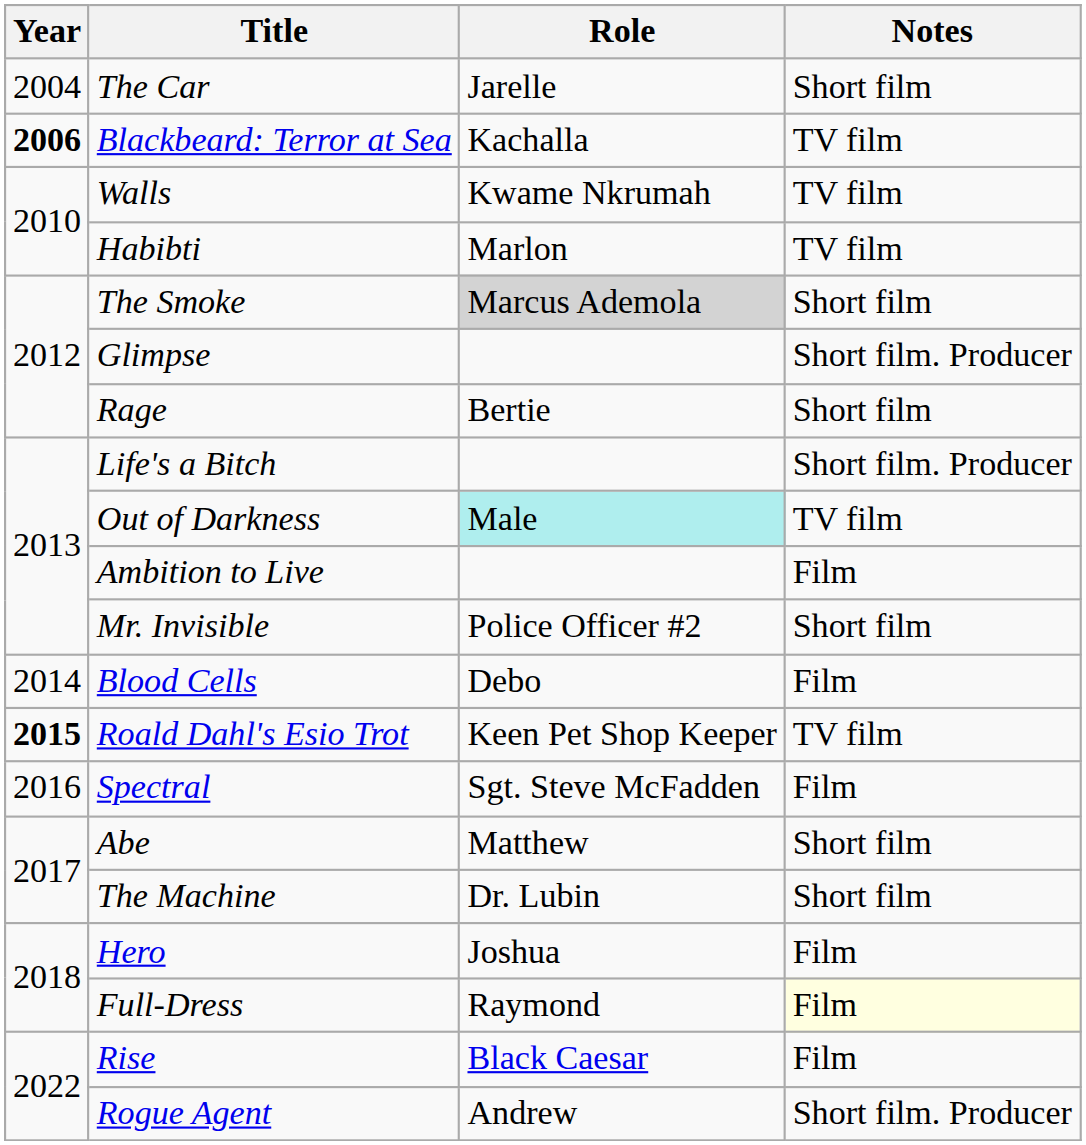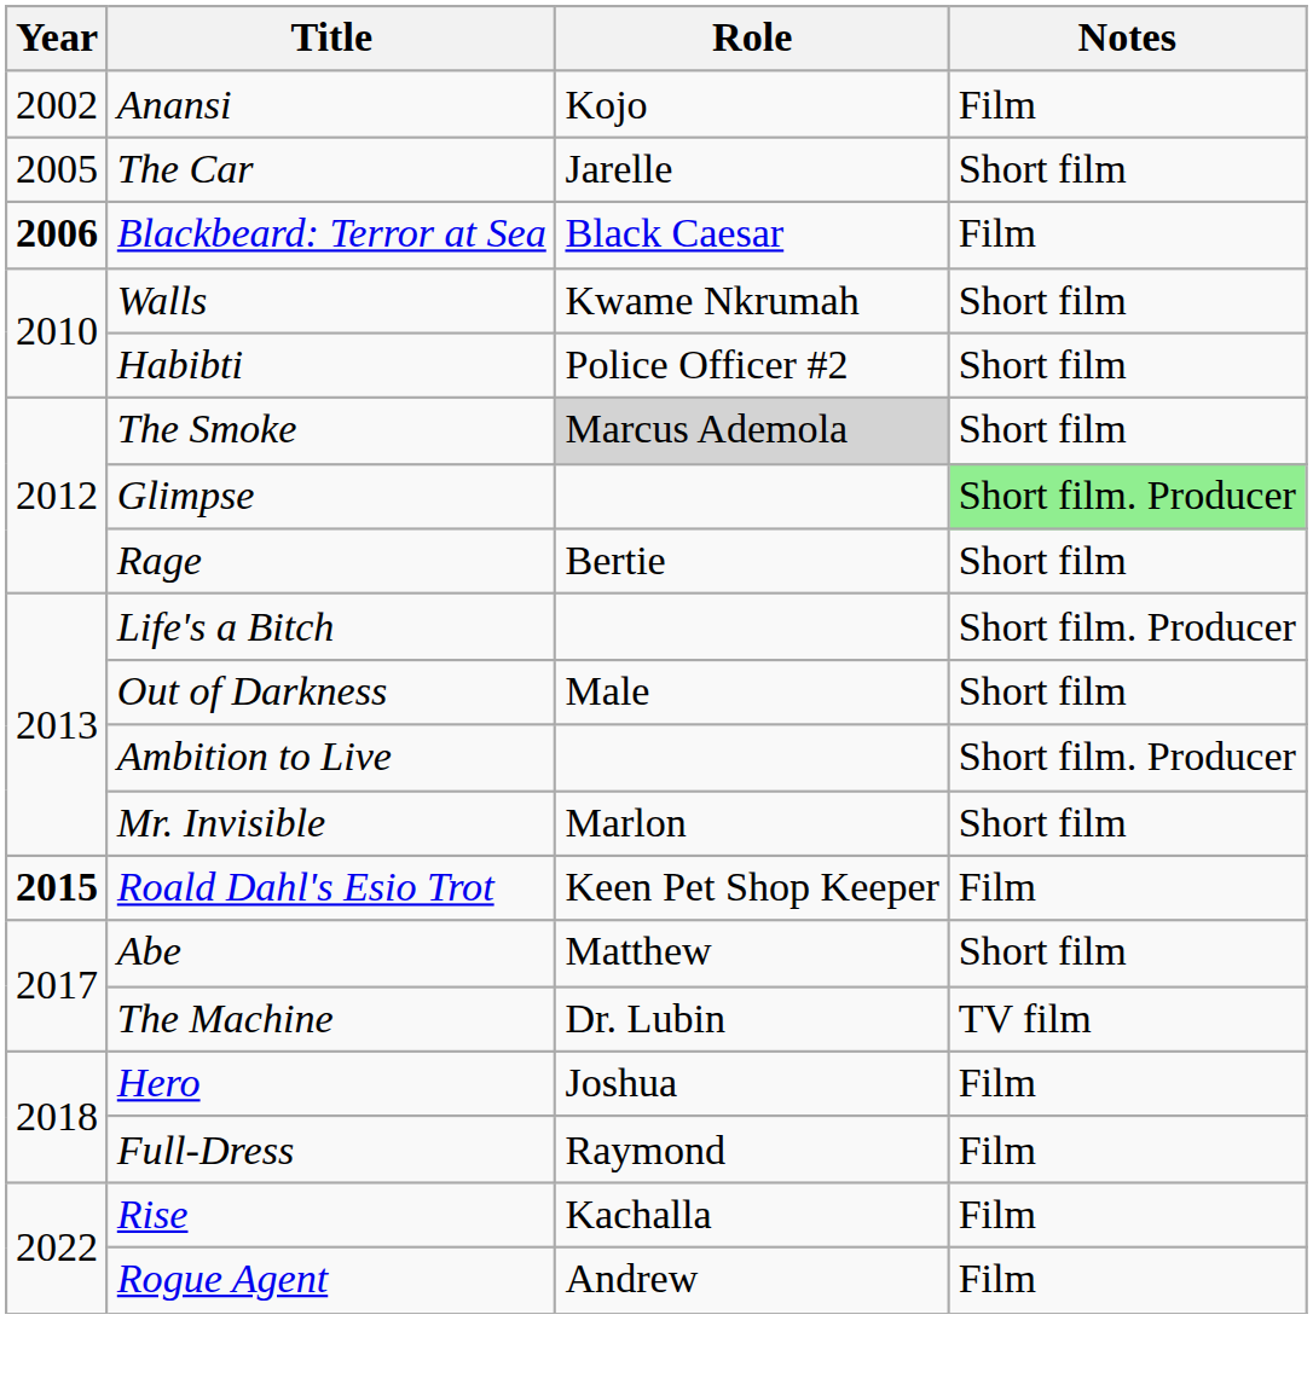 <table class="wikitable sortable">
 <tr>
 <th>Year</th>
 <th>Title</th>
 <th>Role</th>
 <th class="unsortable">Notes</th>
 </tr>
 <tr>
-<td>2004</td>
+<td>2002</td>
+<td><em>Anansi</em></td>
+<td>Kojo</td>
+<td>Film</td>
+</tr>
+<tr>
+<td>2005</td>
 <td><em>The Car</em></td>
 <td>Jarelle</td>
 <td>Short film</td>
 </tr>
 <tr>
 <td><strong>2006</strong></td>
 <td><em><a href='#'>Blackbeard: Terror at Sea</a></em></td>
-<td>Kachalla</td>
-<td>TV film</td>
+<td><a href='#'>Black Caesar</a></td>
+<td>Film</td>
 </tr>
 <tr>
 <td rowspan="2">2010</td>
 <td><em>Walls</em></td>
 <td>Kwame Nkrumah</td>
-<td>TV film</td>
+<td>Short film</td>
 </tr>
 <tr>
 <td><em>Habibti</em></td>
-<td>Marlon</td>
-<td>TV film</td>
+<td>Police Officer #2</td>
+<td>Short film</td>
 </tr>
 <tr>
 <td rowspan="3">2012</td>
 <td><em>The Smoke</em></td>
 <td style="background: lightgrey;">Marcus Ademola</td>
 <td>Short film</td>
 </tr>
 <tr>
 <td><em>Glimpse</em></td>
 <td></td>
-<td>Short film. Producer</td>
+<td style="background: lightgreen;">Short film. Producer</td>
 </tr>
 <tr>
 <td><em>Rage</em></td>
 <td>Bertie</td>
 <td>Short film</td>
 </tr>
 <tr>
 <td rowspan="4">2013</td>
 <td><em>Life's a Bitch</em></td>
 <td></td>
 <td>Short film. Producer</td>
 </tr>
 <tr>
 <td><em>Out of Darkness</em></td>
-<td style="background: paleturquoise;">Male</td>
-<td>TV film</td>
+<td>Male</td>
+<td>Short film</td>
 </tr>
 <tr>
 <td><em>Ambition to Live</em></td>
 <td></td>
-<td>Film</td>
+<td>Short film. Producer</td>
 </tr>
 <tr>
 <td><em>Mr. Invisible</em></td>
-<td>Police Officer #2</td>
+<td>Marlon</td>
 <td>Short film</td>
-</tr>
-<tr>
-<td>2014</td>
-<td><em><a href='#'>Blood Cells</a></em></td>
-<td>Debo</td>
-<td>Film</td>
 </tr>
 <tr>
 <td><strong>2015</strong></td>
 <td><em><a href='#'>Roald Dahl's Esio Trot</a></em></td>
 <td>Keen Pet Shop Keeper</td>
-<td>TV film</td>
-</tr>
-<tr>
-<td>2016</td>
-<td><em><a href='#'>Spectral</a></em></td>
-<td>Sgt. Steve McFadden</td>
 <td>Film</td>
 </tr>
 <tr>
 <td rowspan="2">2017</td>
 <td><em>Abe</em></td>
 <td>Matthew</td>
 <td>Short film</td>
 </tr>
 <tr>
 <td><em>The Machine</em></td>
 <td>Dr. Lubin</td>
-<td>Short film</td>
+<td>TV film</td>
 </tr>
 <tr>
 <td rowspan="2">2018</td>
 <td><em><a href='#'>Hero</a></em></td>
 <td>Joshua</td>
 <td>Film</td>
 </tr>
 <tr>
 <td><em>Full-Dress</em></td>
 <td>Raymond</td>
-<td style="background: lightyellow;">Film</td>
+<td>Film</td>
 </tr>
 <tr>
 <td rowspan="2">2022</td>
 <td><em><a href='#'>Rise</a></em></td>
-<td><a href='#'>Black Caesar</a></td>
+<td>Kachalla</td>
 <td>Film</td>
 </tr>
 <tr>
 <td><em><a href='#'>Rogue Agent</a></em></td>
 <td>Andrew</td>
-<td>Short film. Producer</td>
+<td>Film</td>
 </tr>
 </table>
